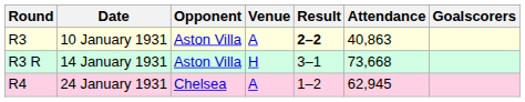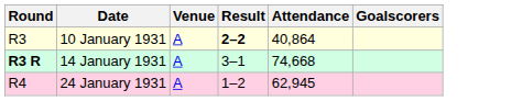 <table class="wikitable">
 <tr>
 <th>Round</th>
 <th>Date</th>
-<th>Opponent</th>
 <th>Venue</th>
 <th>Result</th>
 <th>Attendance</th>
 <th>Goalscorers</th>
 </tr>
 <tr style="background:#ffd;">
 <td>R3</td>
 <td>10 January 1931</td>
-<td><a href='#'>Aston Villa</a></td>
 <td><a href='#'>A</a></td>
 <td><strong>2–2</strong></td>
-<td>40,863</td>
+<td>40,864</td>
 <td></td>
 </tr>
 <tr style="background:#d0ffe3;">
-<td>R3 R</td>
+<td><strong>R3 R</strong></td>
 <td>14 January 1931</td>
-<td><a href='#'>Aston Villa</a></td>
-<td><a href='#'>H</a></td>
+<td><a href='#'>A</a></td>
 <td>3–1</td>
-<td>73,668</td>
+<td>74,668</td>
 <td></td>
 </tr>
 <tr style="background:#ffd0e3;">
 <td>R4</td>
 <td>24 January 1931</td>
-<td><a href='#'>Chelsea</a></td>
 <td><a href='#'>A</a></td>
 <td>1–2</td>
 <td>62,945</td>
 <td></td>
 </tr>
 </table>
